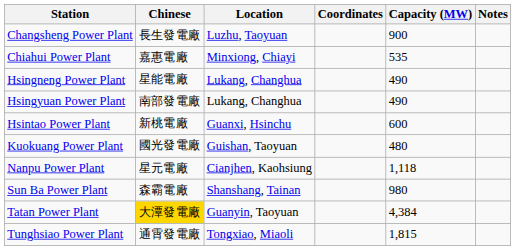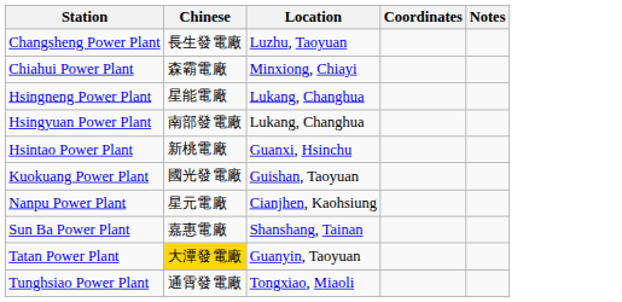 <table class="wikitable sortable">
 <tr>
 <th>Station</th>
 <th>Chinese</th>
 <th>Location</th>
 <th>Coordinates</th>
-<th>Capacity (<a href='#'>MW</a>)</th>
 <th>Notes</th>
 </tr>
 <tr>
 <td><a href='#'>Changsheng Power Plant</a></td>
 <td>長生發電廠</td>
 <td><a href='#'>Luzhu</a>, <a href='#'>Taoyuan</a></td>
 <td></td>
-<td>900</td>
 <td></td>
 </tr>
 <tr>
 <td><a href='#'>Chiahui Power Plant</a></td>
-<td>嘉惠電廠</td>
+<td>森霸電廠</td>
 <td><a href='#'>Minxiong</a>, <a href='#'>Chiayi</a></td>
 <td></td>
-<td>535</td>
 <td></td>
 </tr>
 <tr>
 <td><a href='#'>Hsingneng Power Plant</a></td>
 <td>星能電廠</td>
 <td><a href='#'>Lukang</a>, <a href='#'>Changhua</a></td>
 <td></td>
-<td>490</td>
 <td></td>
 </tr>
 <tr>
 <td><a href='#'>Hsingyuan Power Plant</a></td>
 <td>南部發電廠</td>
 <td>Lukang, Changhua</td>
 <td></td>
-<td>490</td>
 <td></td>
 </tr>
 <tr>
 <td><a href='#'>Hsintao Power Plant</a></td>
 <td>新桃電廠</td>
 <td><a href='#'>Guanxi</a>, <a href='#'>Hsinchu</a></td>
 <td></td>
-<td>600</td>
 <td></td>
 </tr>
 <tr>
 <td><a href='#'>Kuokuang Power Plant</a></td>
 <td>國光發電廠</td>
 <td><a href='#'>Guishan</a>, Taoyuan</td>
 <td></td>
-<td>480</td>
 <td></td>
 </tr>
 <tr>
 <td><a href='#'>Nanpu Power Plant</a></td>
 <td>星元電廠</td>
 <td><a href='#'>Cianjhen</a>, Kaohsiung</td>
 <td></td>
-<td>1,118</td>
 <td></td>
 </tr>
 <tr>
 <td><a href='#'>Sun Ba Power Plant</a></td>
-<td>森霸電廠</td>
+<td>嘉惠電廠</td>
 <td><a href='#'>Shanshang</a>, <a href='#'>Tainan</a></td>
 <td></td>
-<td>980</td>
 <td></td>
 </tr>
 <tr>
 <td><a href='#'>Tatan Power Plant</a></td>
 <td style="background: gold;">大潭發電廠</td>
 <td><a href='#'>Guanyin</a>, Taoyuan</td>
 <td></td>
-<td>4,384</td>
 <td></td>
 </tr>
 <tr>
 <td><a href='#'>Tunghsiao Power Plant</a></td>
 <td>通霄發電廠</td>
 <td><a href='#'>Tongxiao</a>, <a href='#'>Miaoli</a></td>
 <td></td>
-<td>1,815</td>
 <td></td>
 </tr>
 </table>
